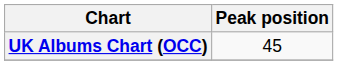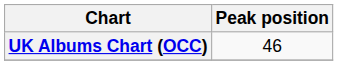 <table class="wikitable sortable plainrowheaders" style="text-align:center">
 <tr>
 <th scope="col">Chart</th>
 <th scope="col">Peak position</th>
 </tr>
 <tr>
 <th scope="row"><a href='#'>UK Albums Chart</a> (<a href='#'>OCC</a>)</th>
-<td>45</td>
+<td>46</td>
 </tr>
 <tr>
 </tr>
 </table>
